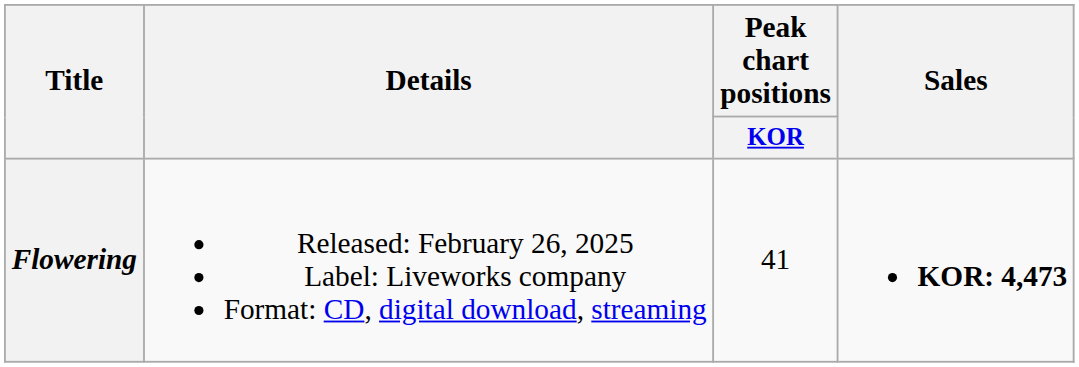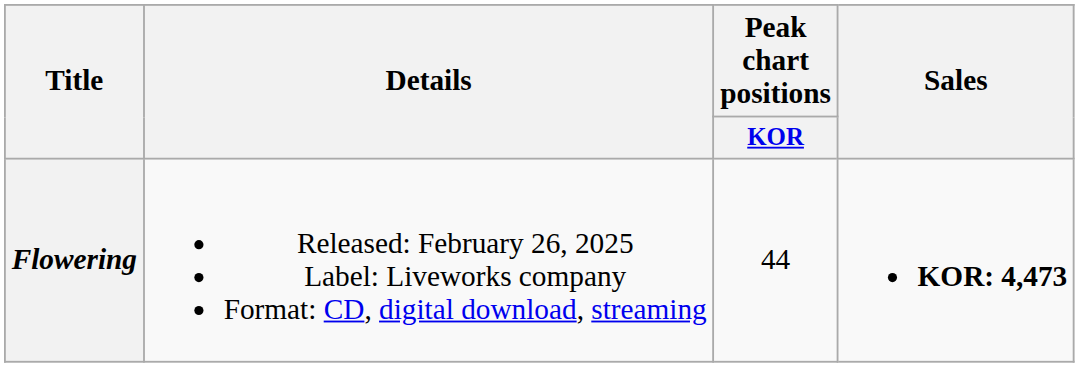 <table class="wikitable plainrowheaders" style="text-align:center">
 <tr>
 <th scope="col" rowspan="2">Title</th>
 <th scope="col" rowspan="2">Details</th>
 <th scope="col">Peak chart positions</th>
 <th scope="col" rowspan="2">Sales</th>
 </tr>
 <tr>
 <th scope="col" style="width:2.5em;font-size:85%"><a href='#'>KOR</a><br></th>
 </tr>
 <tr>
 <th scope="row"><em>Flowering</em></th>
 <td><br><ul><li>Released: February 26, 2025</li><li>Label: Liveworks company</li><li>Format: <a href='#'>CD</a>, <a href='#'>digital download</a>, <a href='#'>streaming</a></li></ul></td>
-<td>41</td>
+<td>44</td>
 <td><strong><br><ul><li>KOR: 4,473</li></ul></strong></td>
 </tr>
 </table>
